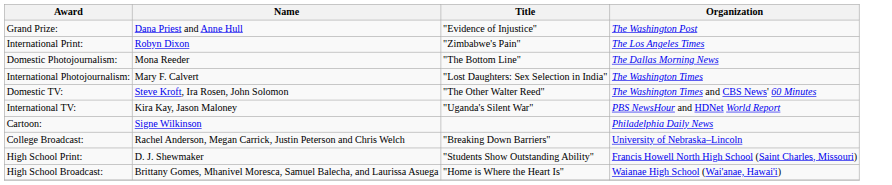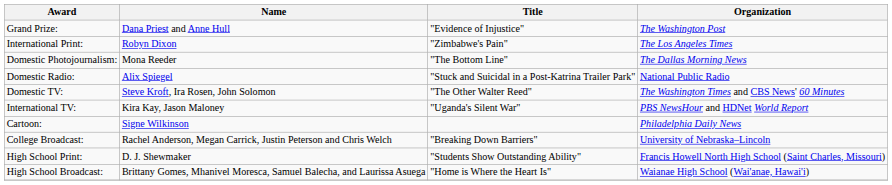 <table class="wikitable">
 <tr>
 <th>Award</th>
 <th>Name</th>
 <th>Title</th>
 <th>Organization</th>
 </tr>
 <tr>
 <td>Grand Prize:</td>
 <td><a href='#'>Dana Priest</a> and <a href='#'>Anne Hull</a></td>
 <td>"Evidence of Injustice"</td>
 <td><em><a href='#'>The Washington Post</a></em></td>
 </tr>
 <tr>
 <td>International Print:</td>
 <td><a href='#'>Robyn Dixon</a></td>
 <td>"Zimbabwe's Pain"</td>
 <td><em><a href='#'>The Los Angeles Times</a></em></td>
 </tr>
 <tr>
 <td>Domestic Photojournalism:</td>
 <td>Mona Reeder</td>
 <td>"The Bottom Line"</td>
 <td><em><a href='#'>The Dallas Morning News</a></em></td>
 </tr>
 <tr>
-<td>International Photojournalism:</td>
-<td>Mary F. Calvert</td>
-<td>"Lost Daughters: Sex Selection in India"</td>
-<td><em><a href='#'>The Washington Times</a></em></td>
+<td>Domestic Radio:</td>
+<td><a href='#'>Alix Spiegel</a></td>
+<td>"Stuck and Suicidal in a Post-Katrina Trailer Park"</td>
+<td><a href='#'>National Public Radio</a></td>
 </tr>
 <tr>
 <td>Domestic TV:</td>
 <td><a href='#'>Steve Kroft</a>, Ira Rosen, John Solomon</td>
 <td>"The Other Walter Reed"</td>
 <td><em><a href='#'>The Washington Times</a></em> and <a href='#'>CBS News</a>' <em><a href='#'>60 Minutes</a></em></td>
 </tr>
 <tr>
 <td>International TV:</td>
 <td>Kira Kay, Jason Maloney</td>
 <td>"Uganda's Silent War"</td>
 <td><em><a href='#'>PBS NewsHour</a></em> and <a href='#'>HDNet</a> <em><a href='#'>World Report</a></em></td>
 </tr>
 <tr>
 <td>Cartoon:</td>
 <td><a href='#'>Signe Wilkinson</a></td>
 <td></td>
 <td><em><a href='#'>Philadelphia Daily News</a></em></td>
 </tr>
 <tr>
 <td>College Broadcast:</td>
 <td>Rachel Anderson, Megan Carrick, Justin Peterson and Chris Welch</td>
 <td>"Breaking Down Barriers"</td>
 <td><a href='#'>University of Nebraska–Lincoln</a></td>
 </tr>
 <tr>
 <td>High School Print:</td>
 <td>D. J. Shewmaker</td>
 <td>"Students Show Outstanding Ability"</td>
 <td><a href='#'>Francis Howell North High School</a> (<a href='#'>Saint Charles, Missouri</a>)</td>
 </tr>
 <tr>
 <td>High School Broadcast:</td>
 <td>Brittany Gomes, Mhanivel Moresca, Samuel Balecha, and Laurissa Asuega</td>
 <td>"Home is Where the Heart Is"</td>
 <td><a href='#'>Waianae High School</a> (<a href='#'>Wai'anae, Hawai'i</a>)</td>
 </tr>
 <tr Honorable mention, domestic TV: ||Steve Hartman||"Hope for the Homeless"||CBS Evening News>
 </tr>
 </table>
